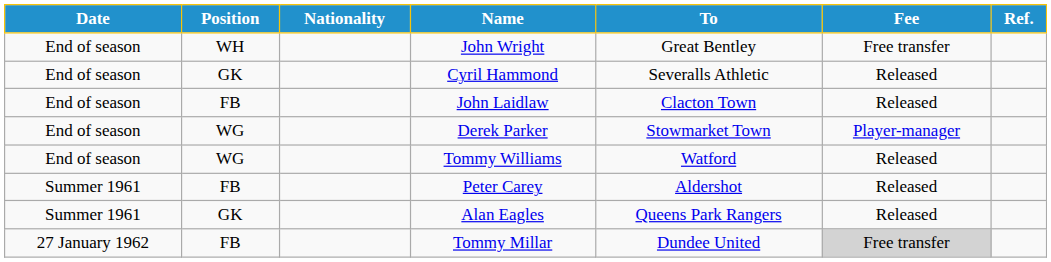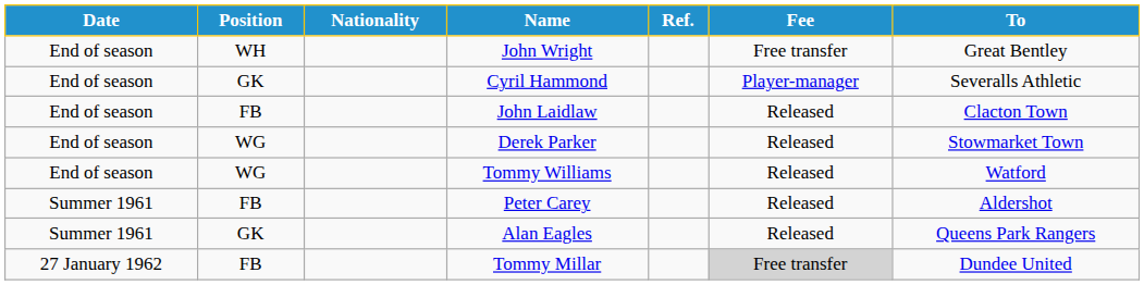 <table class="wikitable" style="text-align:center; font-size:90%; width:100%;">
 <tr>
 <th style="background:#2191CC; color:white; border:1px solid #F7C408; text-align:center;">Date</th>
 <th style="background:#2191CC; color:white; border:1px solid #F7C408; text-align:center;">Position</th>
 <th style="background:#2191CC; color:white; border:1px solid #F7C408; text-align:center;">Nationality</th>
 <th style="background:#2191CC; color:white; border:1px solid #F7C408; text-align:center;">Name</th>
+<th style="background:#2191CC; color:white; border:1px solid #F7C408; text-align:center;">Ref.</th>
+<th style="background:#2191CC; color:white; border:1px solid #F7C408; text-align:center;">Fee</th>
 <th style="background:#2191CC; color:white; border:1px solid #F7C408; text-align:center;">To</th>
-<th style="background:#2191CC; color:white; border:1px solid #F7C408; text-align:center;">Fee</th>
-<th style="background:#2191CC; color:white; border:1px solid #F7C408; text-align:center;">Ref.</th>
 </tr>
 <tr>
 <td>End of season</td>
 <td>WH</td>
 <td></td>
 <td><a href='#'>John Wright</a></td>
+<td></td>
+<td>Free transfer</td>
 <td> Great Bentley</td>
-<td>Free transfer</td>
-<td></td>
 </tr>
 <tr>
 <td>End of season</td>
 <td>GK</td>
 <td></td>
 <td><a href='#'>Cyril Hammond</a></td>
+<td></td>
+<td><a href='#'>Player-manager</a></td>
 <td> Severalls Athletic</td>
-<td>Released</td>
-<td></td>
 </tr>
 <tr>
 <td>End of season</td>
 <td>FB</td>
 <td></td>
 <td><a href='#'>John Laidlaw</a></td>
+<td></td>
+<td>Released</td>
 <td> <a href='#'>Clacton Town</a></td>
-<td>Released</td>
-<td></td>
 </tr>
 <tr>
 <td>End of season</td>
 <td>WG</td>
 <td></td>
 <td><a href='#'>Derek Parker</a></td>
+<td></td>
+<td>Released</td>
 <td> <a href='#'>Stowmarket Town</a></td>
-<td><a href='#'>Player-manager</a></td>
-<td></td>
 </tr>
 <tr>
 <td>End of season</td>
 <td>WG</td>
 <td></td>
 <td><a href='#'>Tommy Williams</a></td>
+<td></td>
+<td>Released</td>
 <td> <a href='#'>Watford</a></td>
-<td>Released</td>
-<td></td>
 </tr>
 <tr>
 <td>Summer 1961</td>
 <td>FB</td>
 <td></td>
 <td><a href='#'>Peter Carey</a></td>
+<td></td>
+<td>Released</td>
 <td> <a href='#'>Aldershot</a></td>
-<td>Released</td>
-<td></td>
 </tr>
 <tr>
 <td>Summer 1961</td>
 <td>GK</td>
 <td></td>
 <td><a href='#'>Alan Eagles</a></td>
+<td></td>
+<td>Released</td>
 <td> <a href='#'>Queens Park Rangers</a></td>
-<td>Released</td>
-<td></td>
 </tr>
 <tr>
 <td>27 January 1962</td>
 <td>FB</td>
 <td></td>
 <td><a href='#'>Tommy Millar</a></td>
+<td></td>
+<td style="background: lightgrey;">Free transfer</td>
 <td> <a href='#'>Dundee United</a></td>
-<td style="background: lightgrey;">Free transfer</td>
-<td></td>
 </tr>
 </table>
